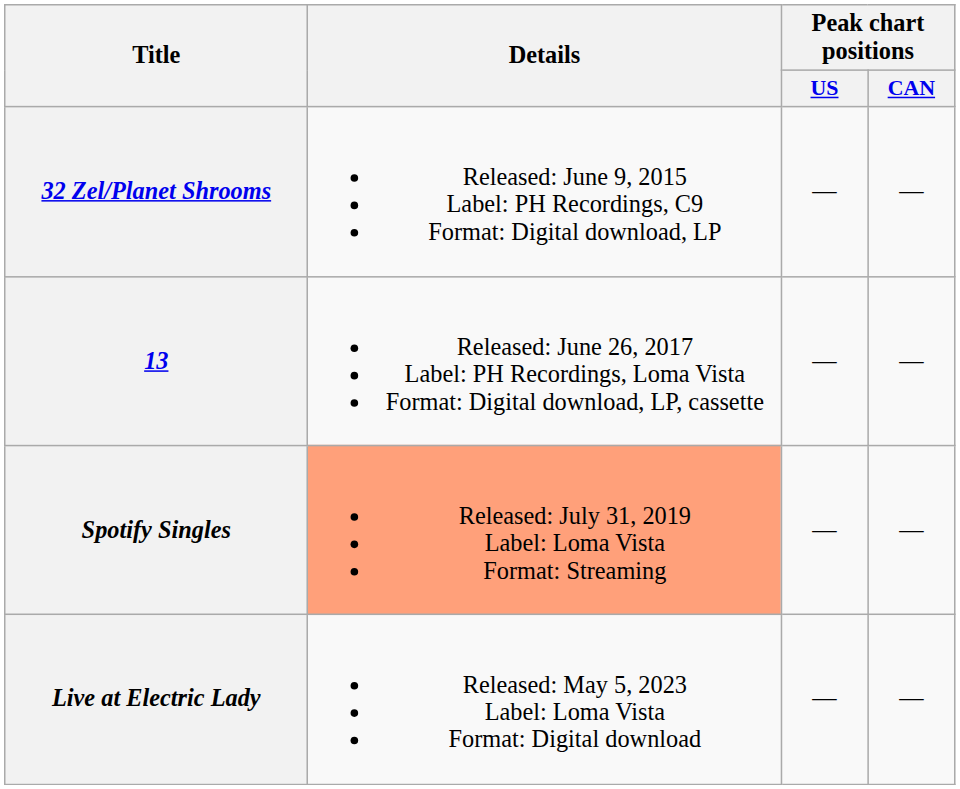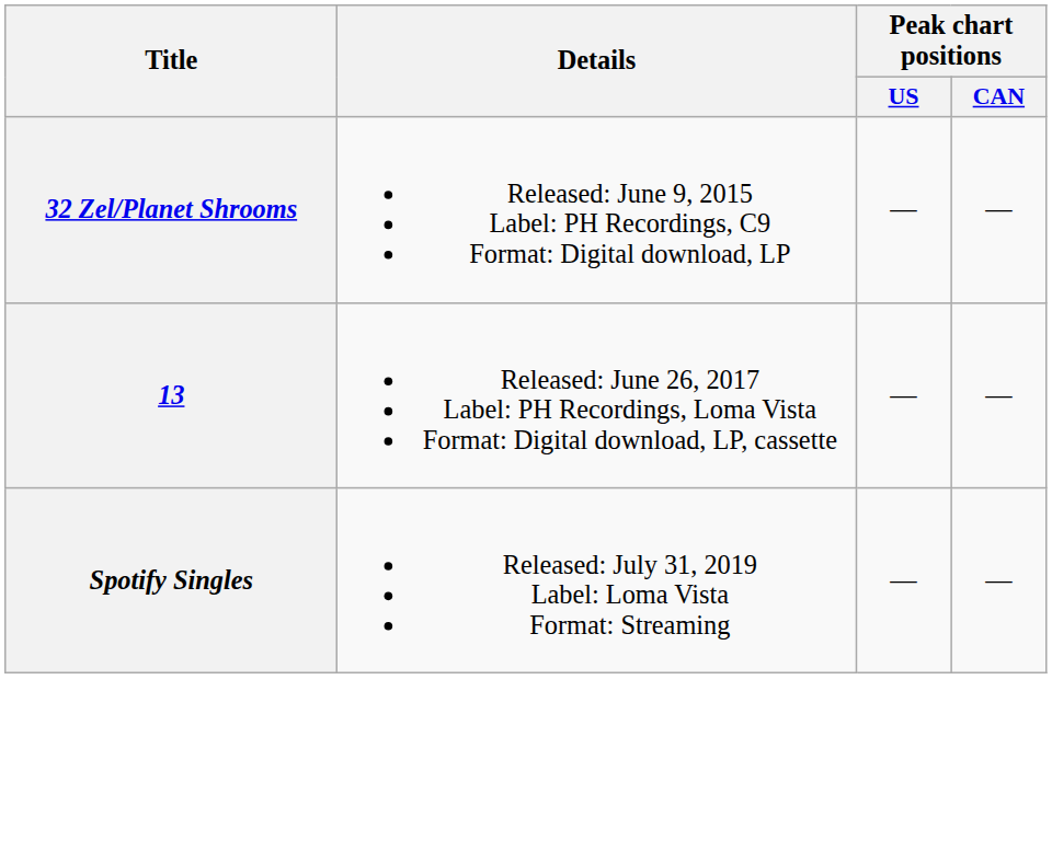 <table class="wikitable plainrowheaders" style="text-align:center;">
 <tr>
 <th scope="col" rowspan="2" style="width:12em;">Title</th>
 <th scope="col" rowspan="2" style="width:19em;">Details</th>
 <th scope="col" colspan="2">Peak chart positions</th>
 </tr>
 <tr>
 <th scope="col" style="width:3.5em;font-size:90%;"><a href='#'>US</a><br></th>
 <th scope="col" style="width:3.5em;font-size:90%;"><a href='#'>CAN</a><br></th>
 </tr>
 <tr>
 <th scope="row"><em><a href='#'>32 Zel/Planet Shrooms</a></em></th>
 <td><br><ul><li>Released: June 9, 2015</li><li>Label: PH Recordings, C9</li><li>Format: Digital download, LP</li></ul></td>
 <td>—</td>
 <td>—</td>
 </tr>
 <tr>
 <th scope="row"><em><a href='#'>13</a></em></th>
 <td><br><ul><li>Released: June 26, 2017</li><li>Label: PH Recordings, Loma Vista</li><li>Format: Digital download, LP, cassette</li></ul></td>
 <td>—</td>
 <td>—</td>
 </tr>
 <tr>
 <th scope="row"><em>Spotify Singles</em></th>
-<td style="background: lightsalmon;"><br><ul><li>Released: July 31, 2019</li><li>Label: Loma Vista</li><li>Format: Streaming<br></li></ul></td>
-<td>—</td>
-<td>—</td>
-</tr>
-<tr>
-<th scope="row"><em>Live at Electric Lady</em></th>
-<td><br><ul><li>Released: May 5, 2023</li><li>Label: Loma Vista</li><li>Format: Digital download</li></ul></td>
+<td><br><ul><li>Released: July 31, 2019</li><li>Label: Loma Vista</li><li>Format: Streaming<br></li></ul></td>
 <td>—</td>
 <td>—</td>
 </tr>
 </table>
